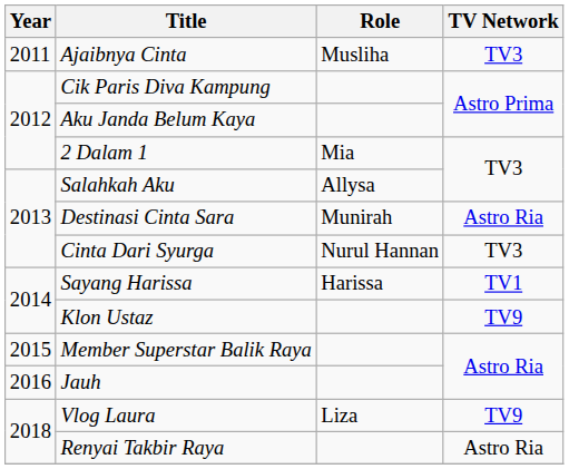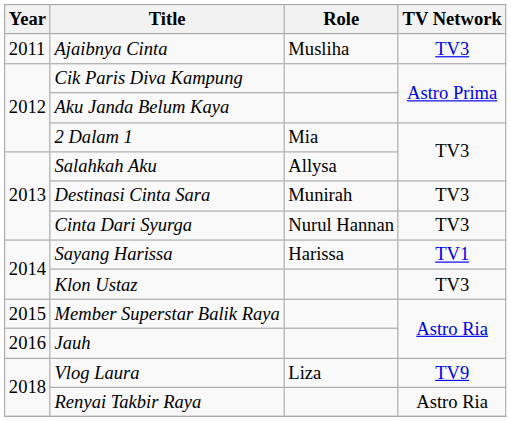 <table class="wikitable">
 <tr>
 <th>Year</th>
 <th>Title</th>
 <th>Role</th>
 <th>TV Network</th>
 </tr>
 <tr>
 <td>2011</td>
 <td><em>Ajaibnya Cinta</em></td>
 <td>Musliha</td>
 <td style="text-align:center;"><a href='#'>TV3</a></td>
 </tr>
 <tr>
 <td rowspan="3">2012</td>
 <td><em>Cik Paris Diva Kampung</em></td>
 <td></td>
 <td rowspan="2" style="text-align:center;"><a href='#'>Astro Prima</a></td>
 </tr>
 <tr>
 <td><em>Aku Janda Belum Kaya</em></td>
 <td></td>
 </tr>
 <tr>
 <td><em>2 Dalam 1</em></td>
 <td>Mia</td>
 <td rowspan="2" style="text-align:center;">TV3</td>
 </tr>
 <tr>
 <td rowspan="3">2013</td>
 <td><em>Salahkah Aku</em></td>
 <td>Allysa</td>
 </tr>
 <tr>
 <td><em>Destinasi Cinta Sara</em></td>
 <td>Munirah</td>
-<td style="text-align:center;"><a href='#'>Astro Ria</a></td>
+<td style="text-align:center;">TV3</td>
 </tr>
 <tr>
 <td><em>Cinta Dari Syurga</em></td>
 <td>Nurul Hannan</td>
 <td style="text-align:center;">TV3</td>
 </tr>
 <tr>
 <td rowspan="2">2014</td>
 <td><em>Sayang Harissa</em></td>
 <td>Harissa</td>
 <td style="text-align:center;"><a href='#'>TV1</a></td>
 </tr>
 <tr>
 <td><em>Klon Ustaz</em></td>
 <td></td>
-<td style="text-align:center;"><a href='#'>TV9</a></td>
+<td style="text-align:center;">TV3</td>
 </tr>
 <tr>
 <td>2015</td>
 <td><em>Member Superstar Balik Raya</em></td>
 <td></td>
 <td rowspan="2" style="text-align:center;"><a href='#'>Astro Ria</a></td>
 </tr>
 <tr>
 <td>2016</td>
 <td><em>Jauh</em></td>
 <td></td>
 </tr>
 <tr>
 <td rowspan="2">2018</td>
 <td><em>Vlog Laura</em></td>
 <td>Liza</td>
 <td style="text-align:center;"><a href='#'>TV9</a></td>
 </tr>
 <tr>
 <td><em>Renyai Takbir Raya</em></td>
 <td></td>
 <td style="text-align:center;">Astro Ria</td>
 </tr>
 <tr>
 </tr>
 </table>
